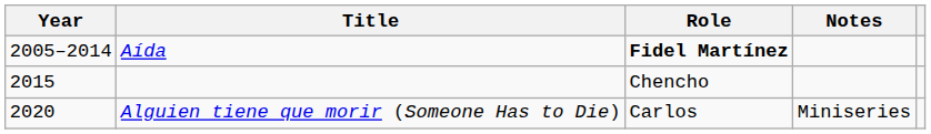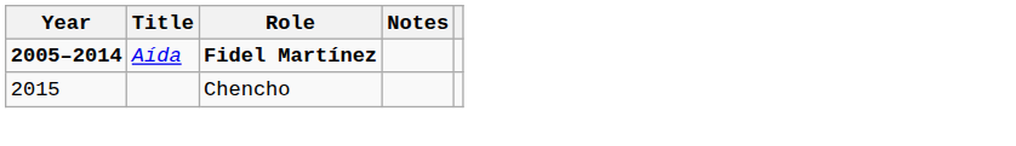 <table class="wikitable sortable">
 <tr>
 <th>Year</th>
 <th>Title</th>
 <th>Role</th>
 <th class="unsortable">Notes</th>
 <th></th>
 </tr>
 <tr>
-<td>2005–2014</td>
+<td><strong>2005–2014</strong></td>
 <td><em><a href='#'>Aída</a></em></td>
 <td><strong>Fidel Martínez</strong></td>
 <td></td>
 <td align = "center"></td>
 </tr>
 <tr>
 <td>2015</td>
 <td><em></em></td>
 <td>Chencho</td>
 <td></td>
 <td align = "center"></td>
 </tr>
-<tr>
-<td>2020</td>
-<td><a href='#'><em>Alguien tiene que morir</em></a> (<em>Someone Has to Die</em>)</td>
-<td>Carlos</td>
-<td>Miniseries</td>
-<td align = "center"></td>
-</tr>
 </table>
